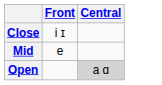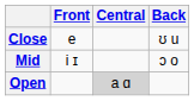 <table class="wikitable" style="text-align:center;">
 <tr>
 <th></th>
 <th><a href='#'>Front</a></th>
 <th><a href='#'>Central</a></th>
+<th><a href='#'>Back</a></th>
 </tr>
 <tr>
 <th><a href='#'>Close</a></th>
-<td>i  ɪ </td>
+<td>e  </td>
 <td></td>
+<td>ʊ  u </td>
 </tr>
 <tr>
 <th><a href='#'>Mid</a></th>
-<td>e  </td>
+<td>i  ɪ </td>
 <td></td>
+<td>ɔ  o </td>
 </tr>
 <tr>
 <th><a href='#'>Open</a></th>
 <td></td>
 <td style="background: lightgrey;">a  ɑ </td>
+<td></td>
 </tr>
 </table>
